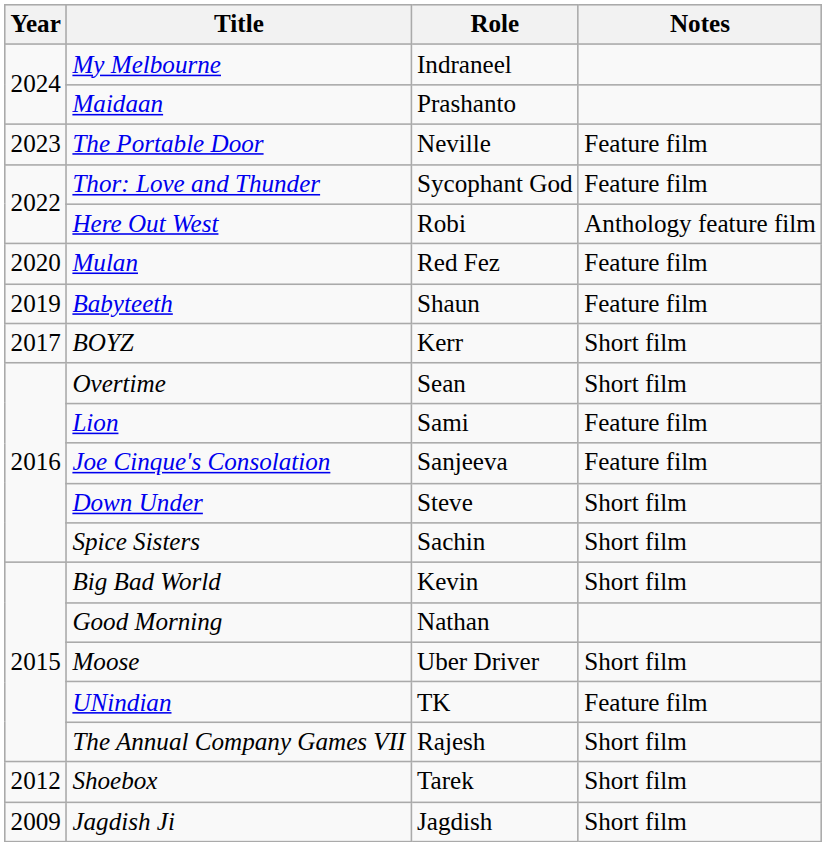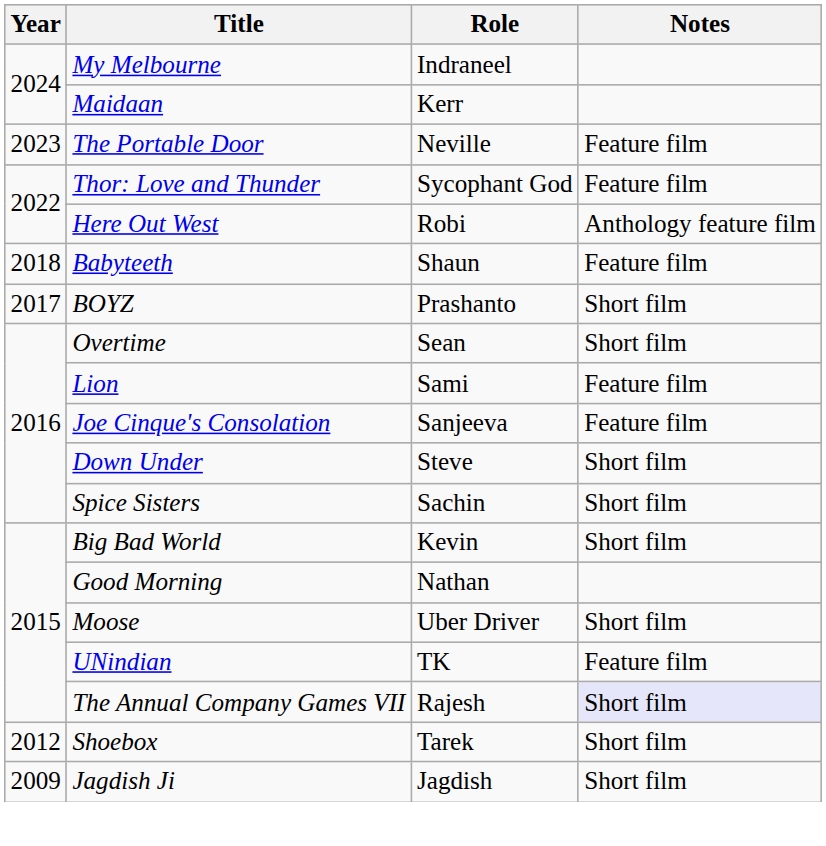 <table class="wikitable sortable">
 <tr>
 <th>Year</th>
 <th>Title</th>
 <th>Role</th>
 <th>Notes</th>
 </tr>
 <tr>
 <td rowspan="2">2024</td>
 <td><em><a href='#'>My Melbourne</a></em></td>
 <td>Indraneel</td>
 <td></td>
 </tr>
 <tr>
 <td><em><a href='#'>Maidaan</a></em></td>
-<td>Prashanto</td>
+<td>Kerr</td>
 <td></td>
 </tr>
 <tr>
 <td>2023</td>
 <td><em><a href='#'>The Portable Door</a></em></td>
 <td>Neville</td>
 <td>Feature film</td>
 </tr>
 <tr>
 <td rowspan="2">2022</td>
 <td><em><a href='#'>Thor: Love and Thunder</a></em></td>
 <td>Sycophant God</td>
 <td>Feature film</td>
 </tr>
 <tr>
 <td><em><a href='#'>Here Out West</a></em></td>
 <td>Robi</td>
 <td>Anthology feature film</td>
 </tr>
 <tr>
-<td>2020</td>
-<td><em><a href='#'>Mulan</a></em></td>
-<td>Red Fez</td>
-<td>Feature film</td>
-</tr>
-<tr>
-<td>2019</td>
+<td>2018</td>
 <td><em><a href='#'>Babyteeth</a></em></td>
 <td>Shaun</td>
 <td>Feature film</td>
 </tr>
 <tr>
 <td>2017</td>
 <td><em>BOYZ</em></td>
-<td>Kerr</td>
+<td>Prashanto</td>
 <td>Short film</td>
 </tr>
 <tr>
 <td rowspan="5">2016</td>
 <td><em>Overtime</em></td>
 <td>Sean</td>
 <td>Short film</td>
 </tr>
 <tr>
 <td><em><a href='#'>Lion</a></em></td>
 <td>Sami</td>
 <td>Feature film</td>
 </tr>
 <tr>
 <td><em><a href='#'>Joe Cinque's Consolation</a></em></td>
 <td>Sanjeeva</td>
 <td>Feature film</td>
 </tr>
 <tr>
 <td><em><a href='#'>Down Under</a></em></td>
 <td>Steve</td>
 <td>Short film</td>
 </tr>
 <tr>
 <td><em>Spice Sisters</em></td>
 <td>Sachin</td>
 <td>Short film</td>
 </tr>
 <tr>
 <td rowspan="5">2015</td>
 <td><em>Big Bad World</em></td>
 <td>Kevin</td>
 <td>Short film</td>
 </tr>
 <tr>
 <td><em>Good Morning</em></td>
 <td>Nathan</td>
 <td></td>
 </tr>
 <tr>
 <td><em>Moose</em></td>
 <td>Uber Driver</td>
 <td>Short film</td>
 </tr>
 <tr>
 <td><em><a href='#'>UNindian</a></em></td>
 <td>TK</td>
 <td>Feature film</td>
 </tr>
 <tr>
 <td><em>The Annual Company Games VII</em></td>
 <td>Rajesh</td>
-<td>Short film</td>
+<td style="background: lavender;">Short film</td>
 </tr>
 <tr>
 <td>2012</td>
 <td><em>Shoebox</em></td>
 <td>Tarek</td>
 <td>Short film</td>
 </tr>
 <tr>
 <td>2009</td>
 <td><em>Jagdish Ji</em></td>
 <td>Jagdish</td>
 <td>Short film</td>
 </tr>
 </table>
